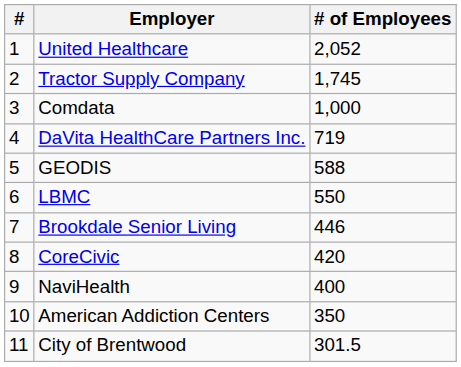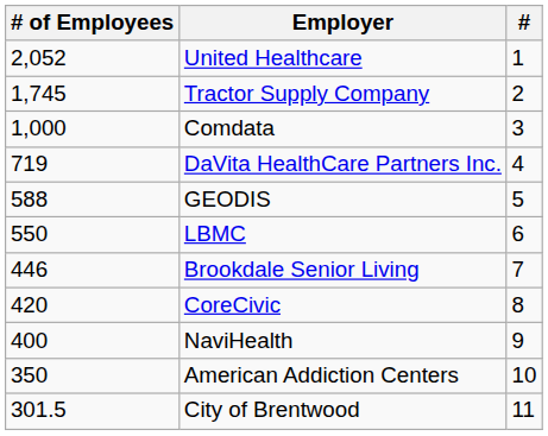 <table class="wikitable">
 <tr>
+<th># of Employees</th>
+<th>Employer</th>
 <th>#</th>
-<th>Employer</th>
-<th># of Employees</th>
 </tr>
 <tr>
+<td>2,052</td>
+<td><a href='#'>United Healthcare</a></td>
 <td>1</td>
-<td><a href='#'>United Healthcare</a></td>
-<td>2,052</td>
 </tr>
 <tr>
+<td>1,745</td>
+<td><a href='#'>Tractor Supply Company</a></td>
 <td>2</td>
-<td><a href='#'>Tractor Supply Company</a></td>
-<td>1,745</td>
 </tr>
 <tr>
+<td>1,000</td>
+<td>Comdata</td>
 <td>3</td>
-<td>Comdata</td>
-<td>1,000</td>
 </tr>
 <tr>
+<td>719</td>
+<td><a href='#'>DaVita HealthCare Partners Inc.</a></td>
 <td>4</td>
-<td><a href='#'>DaVita HealthCare Partners Inc.</a></td>
-<td>719</td>
 </tr>
 <tr>
+<td>588</td>
+<td>GEODIS</td>
 <td>5</td>
-<td>GEODIS</td>
-<td>588</td>
 </tr>
 <tr>
+<td>550</td>
+<td><a href='#'>LBMC</a></td>
 <td>6</td>
-<td><a href='#'>LBMC</a></td>
-<td>550</td>
 </tr>
 <tr>
+<td>446</td>
+<td><a href='#'>Brookdale Senior Living</a></td>
 <td>7</td>
-<td><a href='#'>Brookdale Senior Living</a></td>
-<td>446</td>
 </tr>
 <tr>
+<td>420</td>
+<td><a href='#'>CoreCivic</a></td>
 <td>8</td>
-<td><a href='#'>CoreCivic</a></td>
-<td>420</td>
 </tr>
 <tr>
+<td>400</td>
+<td>NaviHealth</td>
 <td>9</td>
-<td>NaviHealth</td>
-<td>400</td>
 </tr>
 <tr>
+<td>350</td>
+<td>American Addiction Centers</td>
 <td>10</td>
-<td>American Addiction Centers</td>
-<td>350</td>
 </tr>
 <tr>
+<td>301.5</td>
+<td>City of Brentwood</td>
 <td>11</td>
-<td>City of Brentwood</td>
-<td>301.5</td>
 </tr>
 </table>
